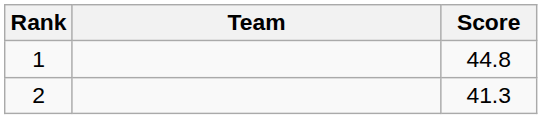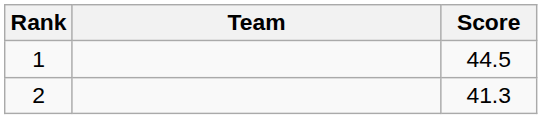 <table class=wikitable style="text-align:center">
 <tr>
 <th width=40>Rank</th>
 <th width=250>Team</th>
 <th width=60>Score</th>
 </tr>
 <tr>
 <td>1</td>
 <td align=left></td>
-<td>44.8</td>
+<td>44.5</td>
 </tr>
 <tr>
 <td>2</td>
 <td align=left></td>
 <td>41.3</td>
 </tr>
 </table>
